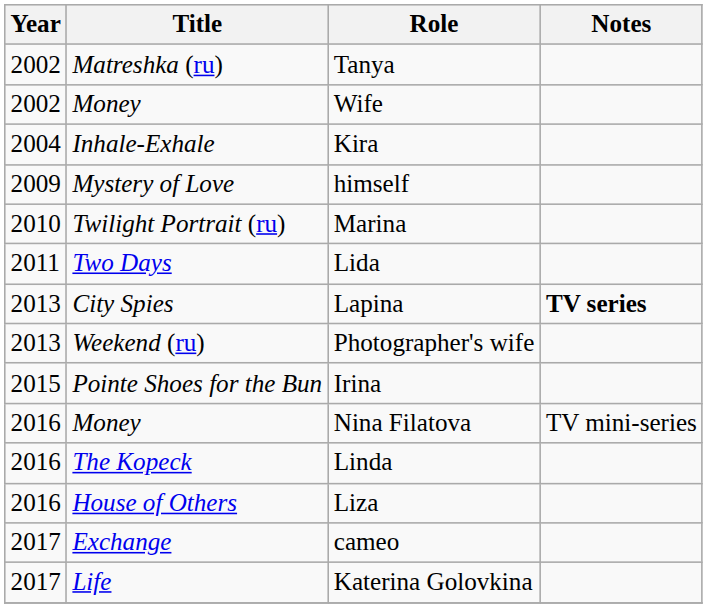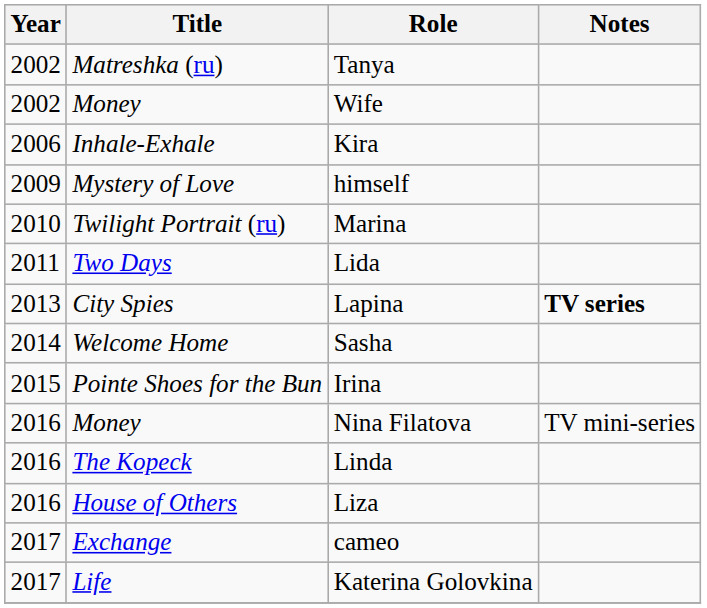 <table class="wikitable sortable">
 <tr>
 <th>Year</th>
 <th>Title</th>
 <th>Role</th>
 <th>Notes</th>
 </tr>
 <tr>
 <td>2002</td>
 <td><em>Matreshka</em> (<a href='#'>ru</a>)</td>
 <td>Tanya</td>
 <td></td>
 </tr>
 <tr>
 <td>2002</td>
 <td><em>Money</em></td>
 <td>Wife</td>
 <td></td>
 </tr>
 <tr>
-<td>2004</td>
+<td>2006</td>
 <td><em>Inhale-Exhale</em></td>
 <td>Kira</td>
 <td></td>
 </tr>
 <tr>
 <td>2009</td>
 <td><em>Mystery of Love</em></td>
 <td>himself</td>
 </tr>
 <tr>
 <td>2010</td>
 <td><em>Twilight Portrait</em> (<a href='#'>ru</a>)</td>
 <td>Marina</td>
 <td></td>
 </tr>
 <tr>
 <td>2011</td>
 <td><em><a href='#'>Two Days</a></em></td>
 <td>Lida</td>
 <td></td>
 </tr>
 <tr>
 <td>2013</td>
 <td><em>City Spies</em></td>
 <td>Lapina</td>
 <td><strong>TV series</strong></td>
 </tr>
 <tr>
-<td>2013</td>
-<td><em>Weekend</em> (<a href='#'>ru</a>)</td>
-<td>Photographer's wife</td>
+<td>2014</td>
+<td><em>Welcome Home</em></td>
+<td>Sasha</td>
 <td></td>
 </tr>
 <tr>
 <td>2015</td>
 <td><em>Pointe Shoes for the Bun</em></td>
 <td>Irina</td>
 </tr>
 <tr>
 <td>2016</td>
 <td><em>Money</em></td>
 <td>Nina Filatova</td>
 <td>TV mini-series</td>
 </tr>
 <tr>
 <td>2016</td>
 <td><em><a href='#'>The Kopeck</a></em></td>
 <td>Linda</td>
 </tr>
 <tr>
 <td>2016</td>
 <td><em><a href='#'>House of Others</a></em></td>
 <td>Liza</td>
 <td></td>
 </tr>
 <tr>
 <td>2017</td>
 <td><em><a href='#'>Exchange</a></em></td>
 <td>cameo</td>
 </tr>
 <tr>
 <td>2017</td>
 <td><em><a href='#'>Life</a></em></td>
 <td>Katerina Golovkina</td>
 <td></td>
 </tr>
 <tr>
 </tr>
 </table>
